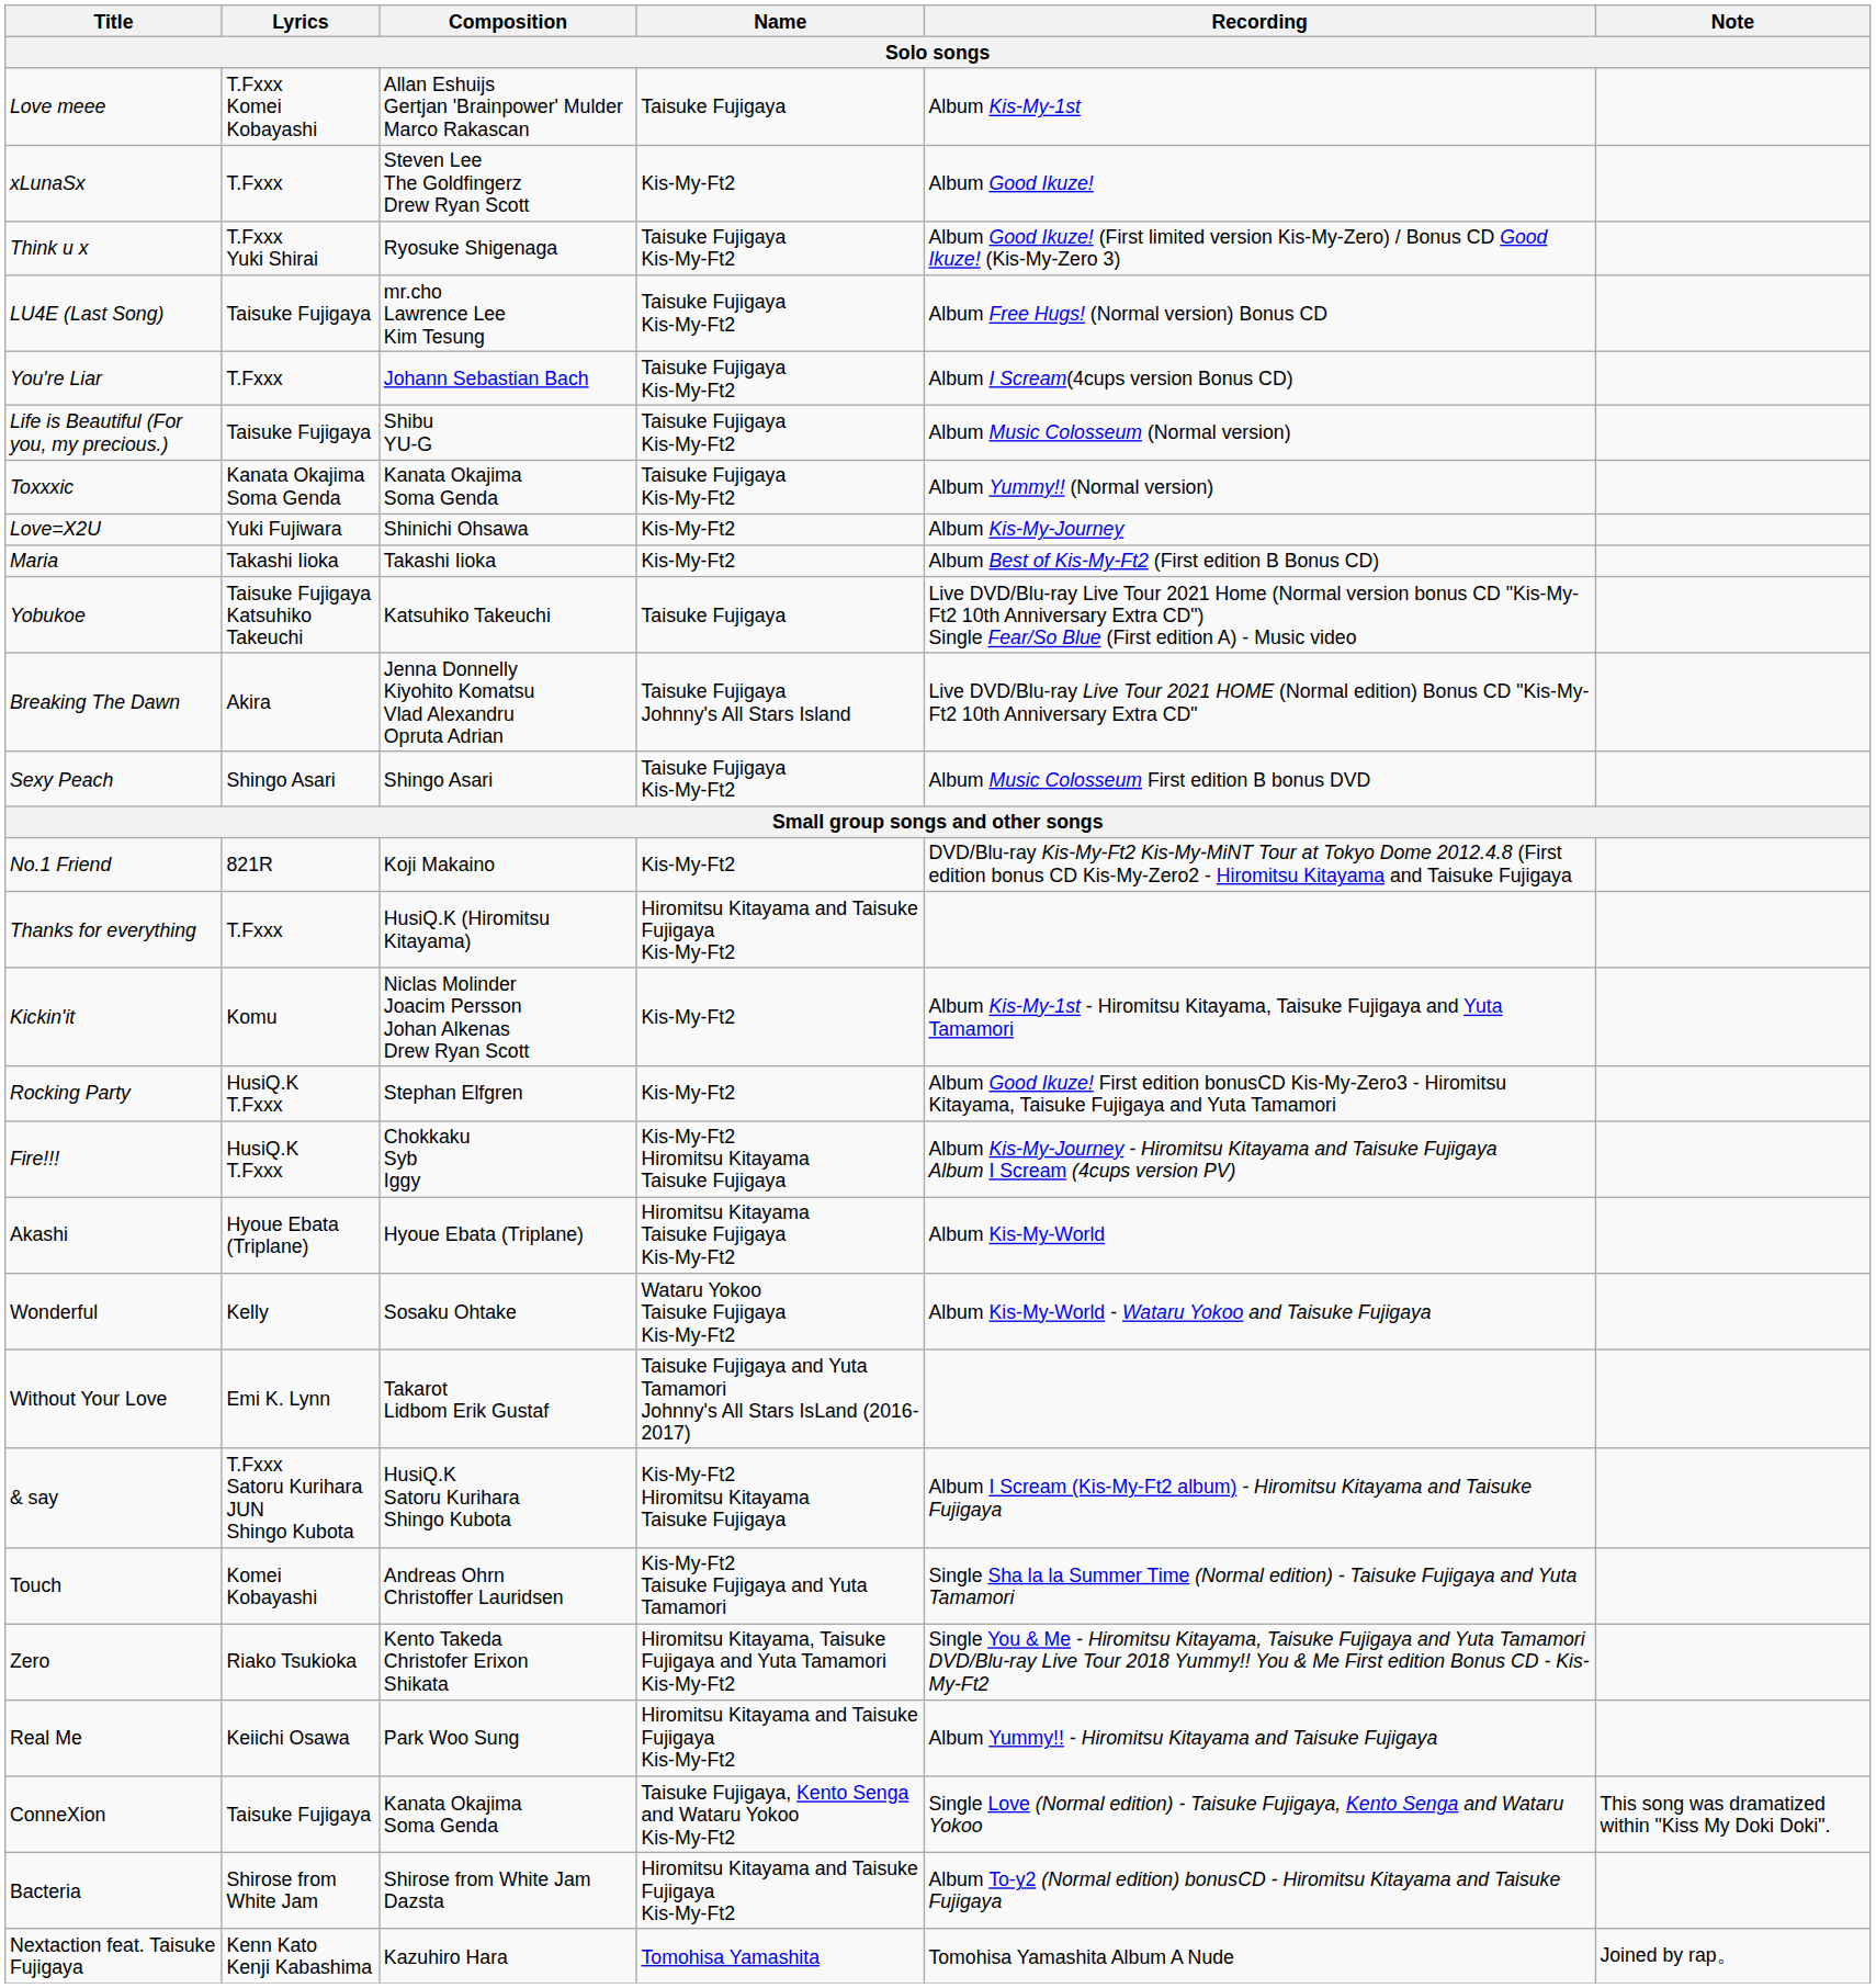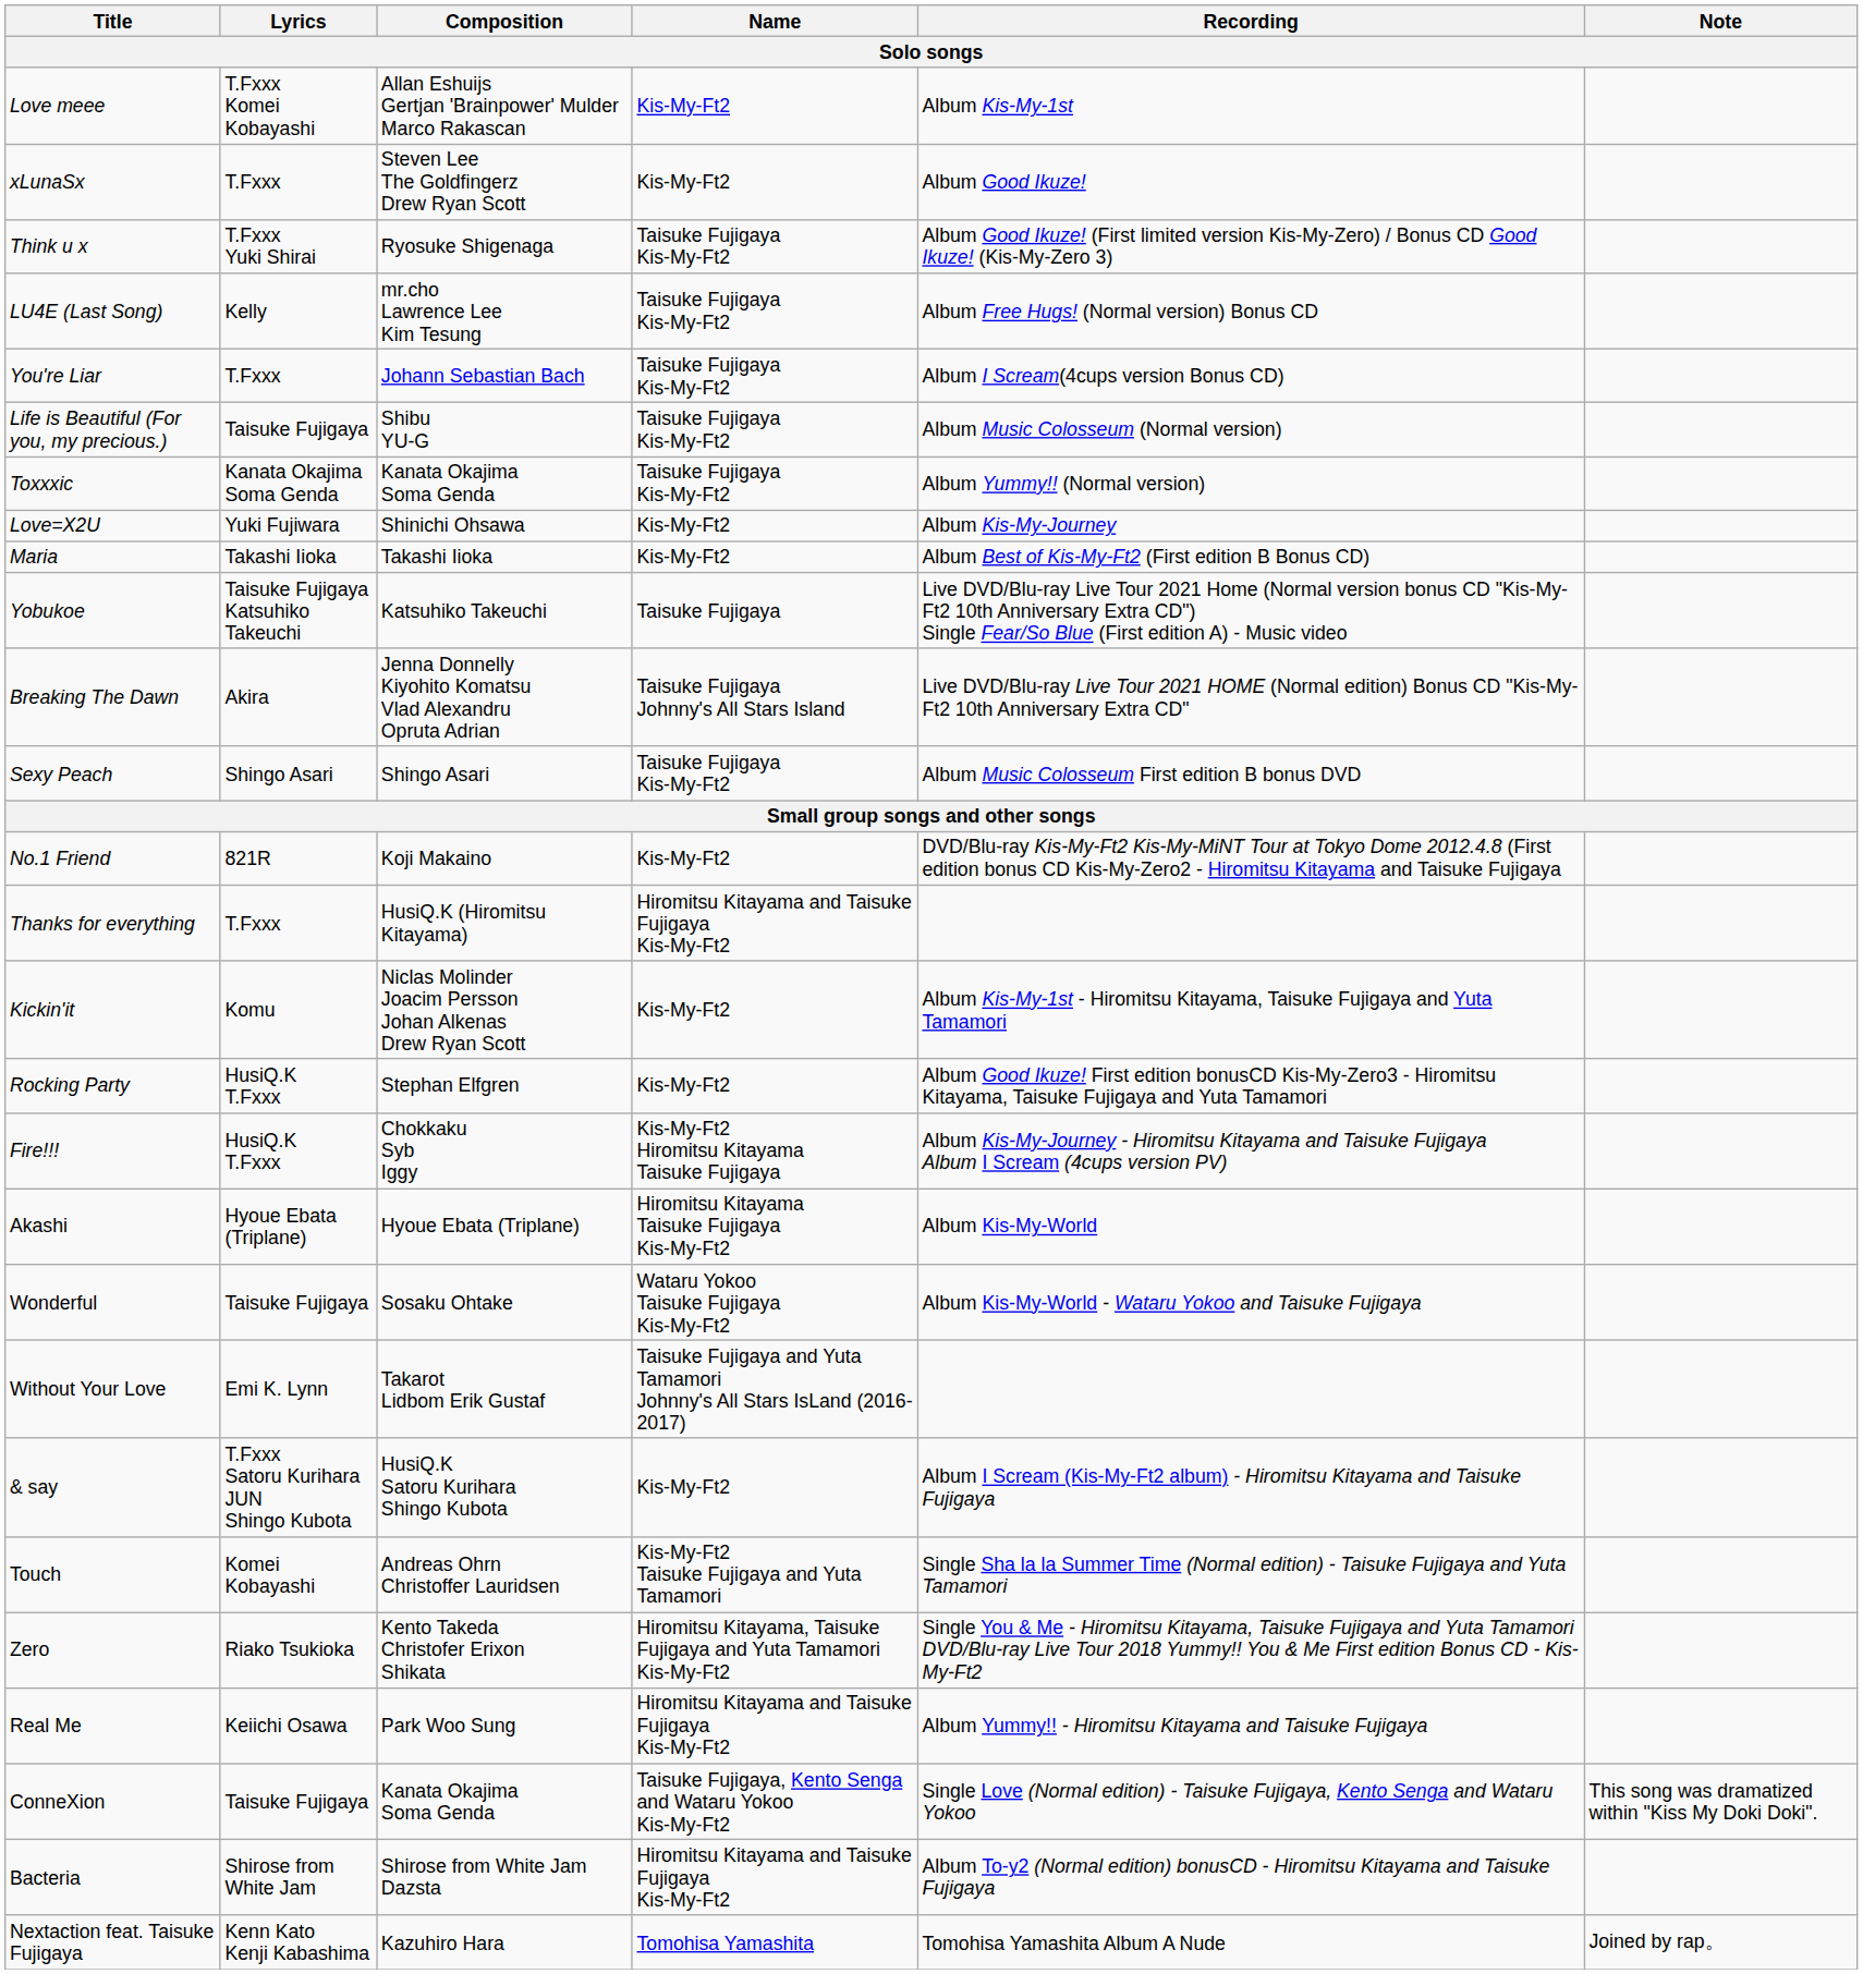 <table class="wikitable sortable" style="font-size:small">
 <tr>
 <th>Title</th>
 <th>Lyrics</th>
 <th>Composition</th>
 <th>Name</th>
 <th>Recording</th>
 <th>Note</th>
 </tr>
 <tr>
 <th colspan="7">Solo songs</th>
 </tr>
 <tr>
 <td><em>Love meee</em></td>
 <td>T.Fxxx<br>Komei Kobayashi</td>
 <td style="white-space:nowrap">Allan Eshuijs<br>Gertjan 'Brainpower' Mulder<br>Marco Rakascan</td>
-<td>Taisuke Fujigaya</td>
+<td><a href='#'>Kis-My-Ft2</a></td>
 <td>Album <em><a href='#'>Kis-My-1st</a></em></td>
 <td></td>
 </tr>
 <tr>
 <td><em>xLunaSx</em></td>
 <td>T.Fxxx</td>
 <td>Steven Lee<br>The Goldfingerz<br>Drew Ryan Scott</td>
 <td>Kis-My-Ft2</td>
 <td>Album <em><a href='#'>Good Ikuze!</a></em></td>
 <td></td>
 </tr>
 <tr>
 <td><em>Think u x</em></td>
 <td>T.Fxxx<br>Yuki Shirai</td>
 <td>Ryosuke Shigenaga</td>
 <td>Taisuke Fujigaya<br>Kis-My-Ft2</td>
 <td>Album <em><a href='#'>Good Ikuze!</a></em> (First limited version Kis-My-Zero) / Bonus CD <em><a href='#'>Good Ikuze!</a></em> (Kis-My-Zero 3)</td>
 <td></td>
 </tr>
 <tr>
 <td><em>LU4E (Last Song)</em></td>
-<td>Taisuke Fujigaya</td>
+<td>Kelly</td>
 <td>mr.cho<br>Lawrence Lee<br>Kim Tesung</td>
 <td>Taisuke Fujigaya<br>Kis-My-Ft2</td>
 <td>Album <em><a href='#'>Free Hugs!</a></em> (Normal version) Bonus CD</td>
 <td></td>
 </tr>
 <tr>
 <td><em>You're Liar</em></td>
 <td>T.Fxxx</td>
 <td><a href='#'>Johann Sebastian Bach</a></td>
 <td>Taisuke Fujigaya<br>Kis-My-Ft2</td>
 <td>Album <em><a href='#'>I Scream</a></em>(4cups version Bonus CD)</td>
 <td></td>
 </tr>
 <tr>
 <td><em>Life is Beautiful (For you, my precious.)</em></td>
 <td>Taisuke Fujigaya</td>
 <td>Shibu<br>YU-G</td>
 <td>Taisuke Fujigaya<br>Kis-My-Ft2</td>
 <td>Album <em><a href='#'>Music Colosseum</a></em> (Normal version)</td>
 <td></td>
 </tr>
 <tr>
 <td><em>Toxxxic</em></td>
 <td>Kanata Okajima<br>Soma Genda</td>
 <td>Kanata Okajima<br>Soma Genda</td>
 <td>Taisuke Fujigaya<br>Kis-My-Ft2</td>
 <td>Album <em><a href='#'>Yummy!!</a></em> (Normal version)</td>
 <td></td>
 </tr>
 <tr>
 <td><em>Love=X2U</em></td>
 <td>Yuki Fujiwara</td>
 <td>Shinichi Ohsawa</td>
 <td>Kis-My-Ft2</td>
 <td>Album <em><a href='#'>Kis-My-Journey</a></em></td>
 <td></td>
 </tr>
 <tr>
 <td><em>Maria</em></td>
 <td>Takashi Iioka</td>
 <td>Takashi Iioka</td>
 <td>Kis-My-Ft2</td>
 <td>Album <em><a href='#'>Best of Kis-My-Ft2</a></em> (First edition B Bonus CD)</td>
 <td></td>
 </tr>
 <tr>
 <td><em>Yobukoe</em></td>
 <td>Taisuke Fujigaya<br>Katsuhiko Takeuchi</td>
 <td>Katsuhiko Takeuchi</td>
 <td>Taisuke Fujigaya</td>
 <td>Live DVD/Blu-ray Live Tour 2021 Home (Normal version bonus CD "Kis-My-Ft2 10th Anniversary Extra CD") <br>Single <em><a href='#'>Fear/So Blue</a></em> (First edition A) - Music video</td>
 <td></td>
 </tr>
 <tr>
 <td><em>Breaking The Dawn</em></td>
 <td>Akira</td>
 <td style="white-space:nowrap">Jenna Donnelly<br>Kiyohito Komatsu<br>Vlad Alexandru<br>Opruta Adrian</td>
 <td>Taisuke Fujigaya<br>Johnny's All Stars Island</td>
 <td>Live DVD/Blu-ray <em>Live Tour 2021 HOME</em> (Normal edition) Bonus CD "Kis-My-Ft2 10th Anniversary Extra CD"</td>
 <td></td>
 </tr>
 <tr>
 <td><em>Sexy Peach</em></td>
 <td>Shingo Asari</td>
 <td>Shingo Asari</td>
 <td>Taisuke Fujigaya<br>Kis-My-Ft2</td>
 <td>Album <em><a href='#'>Music Colosseum</a></em> First edition B bonus DVD</td>
 <td></td>
 </tr>
 <tr>
 <th colspan="7">Small group songs and other songs</th>
 </tr>
 <tr>
 <td><em>No.1 Friend</em></td>
 <td>821R</td>
 <td>Koji Makaino</td>
 <td>Kis-My-Ft2</td>
 <td>DVD/Blu-ray <em>Kis-My-Ft2 Kis-My-MiNT Tour at Tokyo Dome 2012.4.8</em> (First edition bonus CD Kis-My-Zero2 - <a href='#'>Hiromitsu Kitayama</a> and Taisuke Fujigaya</td>
 <td></td>
 </tr>
 <tr>
 <td><em>Thanks for everything</em></td>
 <td>T.Fxxx</td>
 <td>HusiQ.K (Hiromitsu Kitayama)</td>
 <td>Hiromitsu Kitayama and Taisuke Fujigaya<br>Kis-My-Ft2</td>
 <td></td>
 <td></td>
 </tr>
 <tr>
 <td><em>Kickin'it</em></td>
 <td>Komu</td>
 <td>Niclas Molinder<br>Joacim Persson<br>Johan Alkenas<br>Drew Ryan Scott</td>
 <td>Kis-My-Ft2</td>
 <td>Album <em> <a href='#'>Kis-My-1st</a></em> - Hiromitsu Kitayama, Taisuke Fujigaya and <a href='#'>Yuta Tamamori</a></td>
 <td></td>
 </tr>
 <tr>
 <td><em>Rocking Party</em></td>
 <td>HusiQ.K<br>T.Fxxx</td>
 <td>Stephan Elfgren</td>
 <td>Kis-My-Ft2</td>
 <td>Album<em> <a href='#'>Good Ikuze!</a></em> First edition bonusCD Kis-My-Zero3 - Hiromitsu Kitayama, Taisuke Fujigaya and Yuta Tamamori</td>
 <td></td>
 </tr>
 <tr>
 <td><em>Fire!!!</em></td>
 <td>HusiQ.K<br>T.Fxxx</td>
 <td>Chokkaku<br>Syb<br>Iggy</td>
 <td>Kis-My-Ft2<br>Hiromitsu Kitayama<br>Taisuke Fujigaya</td>
 <td>Album<em> <a href='#'>Kis-My-Journey</a> - Hiromitsu Kitayama and Taisuke Fujigaya<br>Album </em><a href='#'>I Scream</a><em> (4cups version PV)</td>
 <td></td>
 </tr>
 <tr>
 <td></em>Akashi<em></td>
 <td>Hyoue Ebata (Triplane)</td>
 <td>Hyoue Ebata (Triplane)</td>
 <td>Hiromitsu Kitayama<br>Taisuke Fujigaya<br>Kis-My-Ft2</td>
 <td>Album </em><a href='#'>Kis-My-World</a><em></td>
 <td></td>
 </tr>
 <tr>
 <td></em>Wonderful<em></td>
-<td>Kelly</td>
+<td>Taisuke Fujigaya</td>
 <td>Sosaku Ohtake</td>
 <td>Wataru Yokoo<br>Taisuke Fujigaya<br>Kis-My-Ft2</td>
 <td>Album </em><a href='#'>Kis-My-World</a><em> - <a href='#'>Wataru Yokoo</a> and Taisuke Fujigaya</td>
 <td></td>
 </tr>
 <tr>
 <td></em>Without Your Love<em></td>
 <td>Emi K. Lynn</td>
 <td>Takarot<br>Lidbom Erik Gustaf</td>
 <td>Taisuke Fujigaya and Yuta Tamamori<br>Johnny's All Stars IsLand (2016-2017)</td>
 <td></td>
 <td></td>
 </tr>
 <tr>
 <td></em>& say<em></td>
 <td>T.Fxxx<br>Satoru Kurihara<br>JUN<br>Shingo Kubota</td>
 <td>HusiQ.K<br>Satoru Kurihara<br>Shingo Kubota</td>
-<td>Kis-My-Ft2<br>Hiromitsu Kitayama<br>Taisuke Fujigaya</td>
+<td>Kis-My-Ft2</td>
 <td>Album </em><a href='#'>I Scream (Kis-My-Ft2 album)</a><em> - Hiromitsu Kitayama and Taisuke Fujigaya</td>
 <td></td>
 </tr>
 <tr>
 <td></em>Touch<em></td>
 <td>Komei Kobayashi</td>
 <td>Andreas Ohrn<br>Christoffer Lauridsen</td>
 <td>Kis-My-Ft2<br>Taisuke Fujigaya and Yuta Tamamori</td>
 <td>Single </em><a href='#'>Sha la la Summer Time</a><em> (Normal edition) - Taisuke Fujigaya and Yuta Tamamori</td>
 <td></td>
 </tr>
 <tr>
 <td></em>Zero<em></td>
 <td>Riako Tsukioka</td>
 <td>Kento Takeda<br>Christofer Erixon<br>Shikata</td>
 <td>Hiromitsu Kitayama, Taisuke Fujigaya and Yuta Tamamori<br>Kis-My-Ft2</td>
 <td>Single </em><a href='#'>You & Me</a><em> - Hiromitsu Kitayama, Taisuke Fujigaya and Yuta Tamamori<br>DVD/Blu-ray Live Tour 2018 Yummy!! You & Me First edition Bonus CD - Kis-My-Ft2</td>
 <td></td>
 </tr>
 <tr>
 <td></em>Real Me<em></td>
 <td>Keiichi Osawa</td>
 <td>Park Woo Sung</td>
 <td>Hiromitsu Kitayama and Taisuke Fujigaya<br>Kis-My-Ft2</td>
 <td>Album </em><a href='#'>Yummy!!</a><em> - Hiromitsu Kitayama and Taisuke Fujigaya</td>
 <td></td>
 </tr>
 <tr>
 <td></em>ConneXion<em></td>
 <td>Taisuke Fujigaya</td>
 <td>Kanata Okajima<br>Soma Genda</td>
 <td>Taisuke Fujigaya, <a href='#'>Kento Senga</a> and Wataru Yokoo<br>Kis-My-Ft2</td>
 <td>Single </em><a href='#'>Love</a><em> (Normal edition) - Taisuke Fujigaya, <a href='#'>Kento Senga</a> and Wataru Yokoo</td>
 <td>This song was dramatized within "Kiss My Doki Doki".</td>
 </tr>
 <tr>
 <td></em>Bacteria<em></td>
 <td>Shirose from White Jam</td>
 <td>Shirose from White Jam<br>Dazsta</td>
 <td>Hiromitsu Kitayama and Taisuke Fujigaya<br>Kis-My-Ft2</td>
 <td>Album </em><a href='#'>To-y2</a><em> (Normal edition) bonusCD - Hiromitsu Kitayama and Taisuke Fujigaya</td>
 <td></td>
 </tr>
 <tr>
 <td></em>Nextaction feat. Taisuke Fujigaya<em></td>
 <td>Kenn Kato<br>Kenji Kabashima</td>
 <td>Kazuhiro Hara</td>
 <td><a href='#'>Tomohisa Yamashita</a></td>
 <td>Tomohisa Yamashita Album </em>A Nude<em></td>
 <td>Joined by rap。</td>
 </tr>
 </table>
